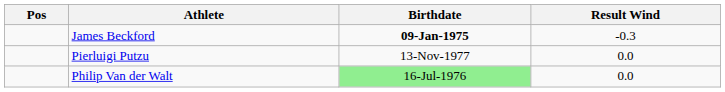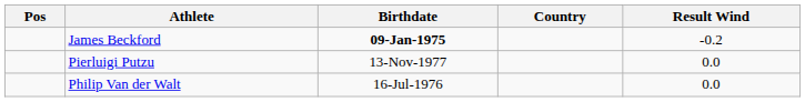 <table class="wikitable"  style="text-align:center; width:70%;">
 <tr>
 <th>Pos</th>
 <th>Athlete</th>
 <th>Birthdate</th>
+<th>Country</th>
 <th>Result Wind</th>
 </tr>
 <tr>
 <td align=center></td>
 <td align=left><a href='#'>James Beckford</a></td>
 <td><strong>09-Jan-1975</strong></td>
-<td> -0.3</td>
+<td align=left></td>
+<td> -0.2</td>
 </tr>
 <tr>
 <td align=center></td>
 <td align=left><a href='#'>Pierluigi Putzu</a></td>
 <td>13-Nov-1977</td>
+<td align=left></td>
 <td> 0.0</td>
 </tr>
 <tr>
 <td align=center></td>
 <td align=left><a href='#'>Philip Van der Walt</a></td>
-<td style="background: lightgreen;">16-Jul-1976</td>
+<td>16-Jul-1976</td>
+<td align=left></td>
 <td> 0.0</td>
 </tr>
 </table>
